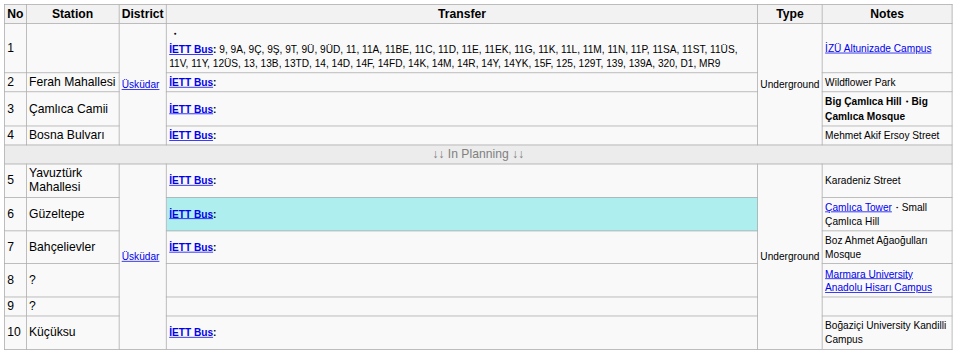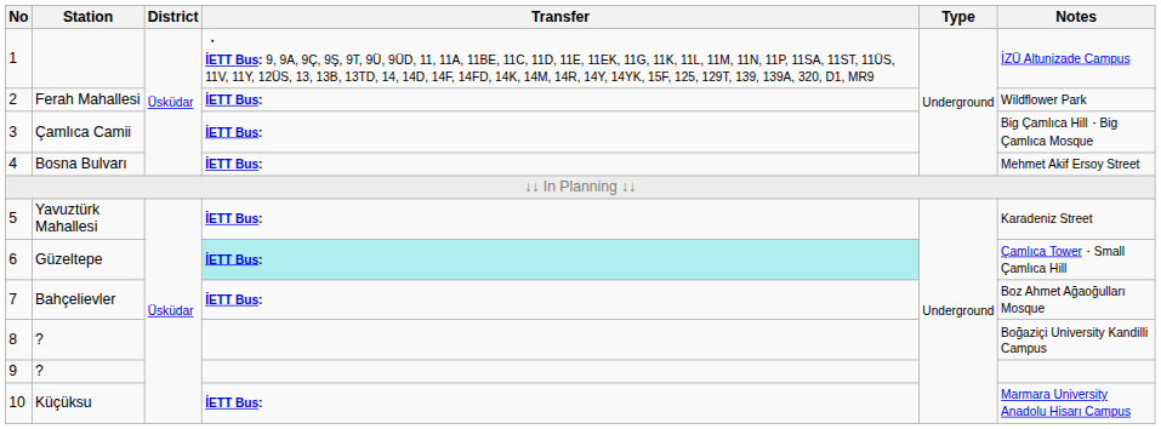 <table class="wikitable">
 <tr>
 <th>No</th>
 <th>Station</th>
 <th>District</th>
 <th>Transfer</th>
 <th>Type</th>
 <th>Notes</th>
 </tr>
 <tr>
 <td>1</td>
 <td></td>
 <td rowspan="4"><small><a href='#'>Üsküdar</a></small></td>
 <td>・<br><small><strong><a href='#'>İETT Bus</a>:</strong> 9, 9A, 9Ç, 9Ş, 9T, 9Ü, 9ÜD, 11, 11A, 11BE, 11C, 11D, 11E, 11EK, 11G, 11K, 11L, 11M, 11N, 11P, 11SA, 11ST, 11ÜS, 11V, 11Y, 12ÜS, 13, 13B, 13TD, 14, 14D, 14F, 14FD, 14K, 14M, 14R, 14Y, 14YK, 15F, 125, 129T, 139, 139A, 320, D1, MR9</small></td>
 <td rowspan="4"><small>Underground</small></td>
 <td><small><a href='#'>İZÜ Altunizade Campus</a></small></td>
 </tr>
 <tr>
 <td>2</td>
 <td>Ferah Mahallesi</td>
 <td><small><strong><a href='#'>İETT Bus</a>:</strong> </small></td>
 <td><small>Wildflower Park</small></td>
 </tr>
 <tr>
 <td>3</td>
 <td>Çamlıca Camii</td>
 <td><small><strong><a href='#'>İETT Bus</a>:</strong> </small></td>
-<td><strong><small>Big Çamlıca Hill・Big Çamlıca Mosque</small></strong></td>
+<td><small>Big Çamlıca Hill・Big Çamlıca Mosque</small></td>
 </tr>
 <tr>
 <td>4</td>
 <td>Bosna Bulvarı</td>
 <td><small><strong><a href='#'>İETT Bus</a>:</strong> </small></td>
 <td><small>Mehmet Akif Ersoy Street</small></td>
 </tr>
 <tr>
 <td colspan="6" style="background: #ececec; color: grey; vertical-align: middle; text-align:center">↓↓ In Planning ↓↓</td>
 </tr>
 <tr>
 <td>5</td>
 <td>Yavuztürk Mahallesi</td>
 <td rowspan="6"><small><a href='#'>Üsküdar</a></small></td>
 <td><small><strong><a href='#'>İETT Bus</a>:</strong> </small></td>
 <td rowspan="6"><small>Underground</small></td>
 <td><small>Karadeniz Street</small></td>
 </tr>
 <tr>
 <td>6</td>
 <td>Güzeltepe</td>
 <td style="background: paleturquoise;"><small><strong><a href='#'>İETT Bus</a>:</strong> </small></td>
 <td><small><a href='#'>Çamlıca Tower</a>・Small Çamlıca Hill</small></td>
 </tr>
 <tr>
 <td>7</td>
 <td>Bahçelievler</td>
 <td><small><strong><a href='#'>İETT Bus</a>:</strong> </small></td>
 <td><small>Boz Ahmet Ağaoğulları Mosque</small></td>
 </tr>
 <tr>
 <td>8</td>
 <td>?</td>
 <td></td>
-<td><small><a href='#'>Marmara University Anadolu Hisarı Campus</a></small></td>
+<td><small>Boğaziçi University Kandilli Campus</small></td>
 </tr>
 <tr>
 <td>9</td>
 <td>?</td>
 <td></td>
 <td></td>
 </tr>
 <tr>
 <td>10</td>
 <td>Küçüksu</td>
 <td><small><strong><a href='#'>İETT Bus</a>:</strong> </small></td>
-<td><small>Boğaziçi University Kandilli Campus</small></td>
+<td><small><a href='#'>Marmara University Anadolu Hisarı Campus</a></small></td>
 </tr>
 </table>
